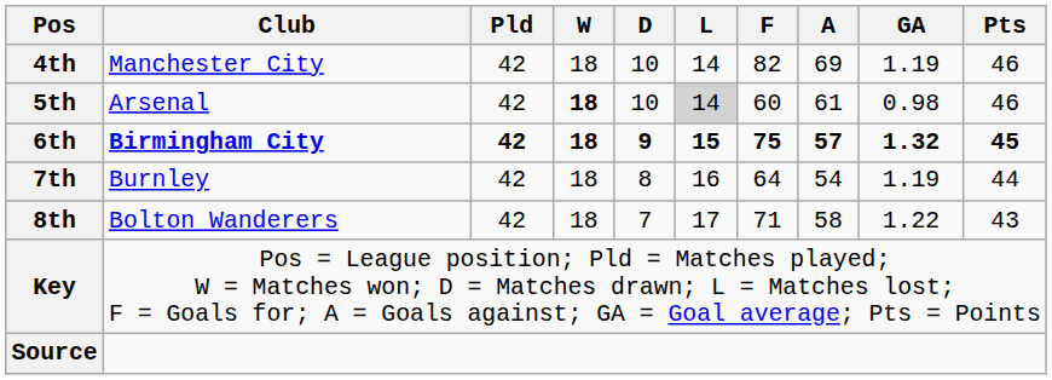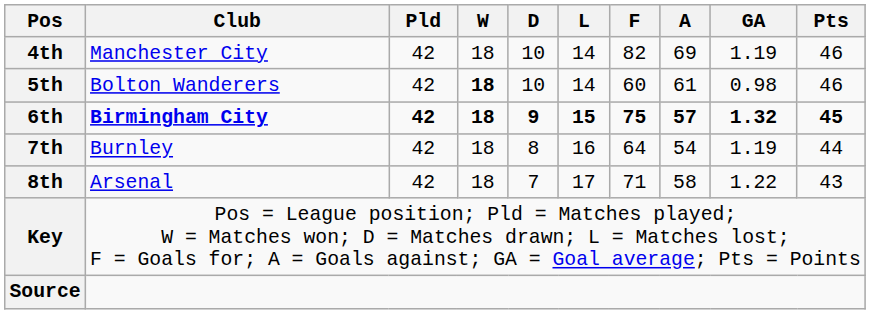 <table class="wikitable" style="text-align:center">
 <tr>
 <th scope="col">Pos</th>
 <th scope="col">Club</th>
 <th scope="col">Pld</th>
 <th scope="col">W</th>
 <th scope="col">D</th>
 <th scope="col">L</th>
 <th scope="col">F</th>
 <th scope="col">A</th>
 <th scope="col">GA</th>
 <th scope="col">Pts</th>
 </tr>
 <tr>
 <th scope="row">4th</th>
 <td align="left"><a href='#'>Manchester City</a></td>
 <td>42</td>
 <td>18</td>
 <td>10</td>
 <td>14</td>
 <td>82</td>
 <td>69</td>
 <td>1.19</td>
 <td>46</td>
 </tr>
 <tr>
 <th scope="row">5th</th>
-<td align="left"><a href='#'>Arsenal</a></td>
+<td align="left"><a href='#'>Bolton Wanderers</a></td>
 <td>42</td>
 <td><strong>18</strong></td>
 <td>10</td>
-<td style="background: lightgrey;">14</td>
+<td>14</td>
 <td>60</td>
 <td>61</td>
 <td>0.98</td>
 <td>46</td>
 </tr>
 <tr style="font-weight:bold">
 <th scope="row">6th</th>
 <td align="left"><a href='#'>Birmingham City</a></td>
 <td>42</td>
 <td>18</td>
 <td>9</td>
 <td>15</td>
 <td>75</td>
 <td>57</td>
 <td>1.32</td>
 <td>45</td>
 </tr>
 <tr>
 <th scope="row">7th</th>
 <td align="left"><a href='#'>Burnley</a></td>
 <td>42</td>
 <td>18</td>
 <td>8</td>
 <td>16</td>
 <td>64</td>
 <td>54</td>
 <td>1.19</td>
 <td>44</td>
 </tr>
 <tr>
 <th scope="row">8th</th>
-<td align="left"><a href='#'>Bolton Wanderers</a></td>
+<td align="left"><a href='#'>Arsenal</a></td>
 <td>42</td>
 <td>18</td>
 <td>7</td>
 <td>17</td>
 <td>71</td>
 <td>58</td>
 <td>1.22</td>
 <td>43</td>
 </tr>
 <tr>
 <th scope="row">Key</th>
 <td colspan="9">Pos = League position; Pld = Matches played;<br>W = Matches won; D = Matches drawn; L = Matches lost;<br>F = Goals for; A = Goals against; GA = <a href='#'>Goal average</a>; Pts = Points</td>
 </tr>
 <tr>
 <th scope="row">Source</th>
 <td colspan="9"></td>
 </tr>
 </table>
